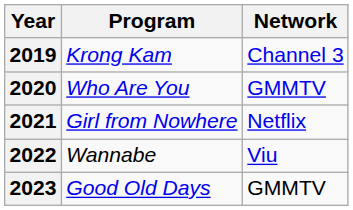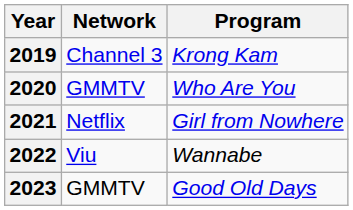 <table class="wikitable plainrowheaders">
 <tr>
 <th>Year</th>
+<th>Network</th>
 <th>Program</th>
-<th>Network</th>
 </tr>
 <tr>
 <th scope="row">2019</th>
+<td><a href='#'>Channel 3</a></td>
 <td><em><a href='#'>Krong Kam</a></em></td>
-<td><a href='#'>Channel 3</a></td>
 </tr>
 <tr>
 <th scope="row">2020</th>
+<td><a href='#'>GMMTV</a></td>
 <td><em><a href='#'>Who Are You</a></em></td>
-<td><a href='#'>GMMTV</a></td>
 </tr>
 <tr>
 <th scope="row">2021</th>
+<td><a href='#'>Netflix</a></td>
 <td><em><a href='#'>Girl from Nowhere</a></em></td>
-<td><a href='#'>Netflix</a></td>
 </tr>
 <tr>
 <th scope="row">2022</th>
+<td><a href='#'>Viu</a></td>
 <td><em>Wannabe</em></td>
-<td><a href='#'>Viu</a></td>
 </tr>
 <tr>
 <th scope="row">2023</th>
+<td>GMMTV</td>
 <td><em><a href='#'>Good Old Days</a></em></td>
-<td>GMMTV</td>
 </tr>
 </table>
